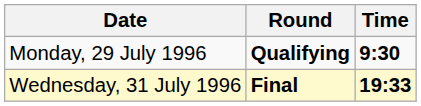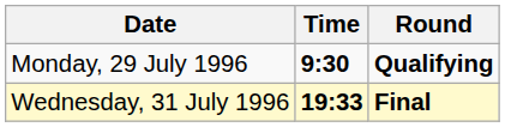 <table class="wikitable">
 <tr>
 <th>Date</th>
+<th>Time</th>
 <th>Round</th>
-<th>Time</th>
 </tr>
 <tr>
 <td>Monday, 29 July 1996</td>
+<td><strong>9:30</strong></td>
 <td><strong>Qualifying</strong></td>
-<td><strong>9:30</strong></td>
 </tr>
 <tr style=background:lemonchiffon>
 <td>Wednesday, 31 July 1996</td>
+<td><strong>19:33</strong></td>
 <td><strong>Final</strong></td>
-<td><strong>19:33</strong></td>
 </tr>
 </table>
